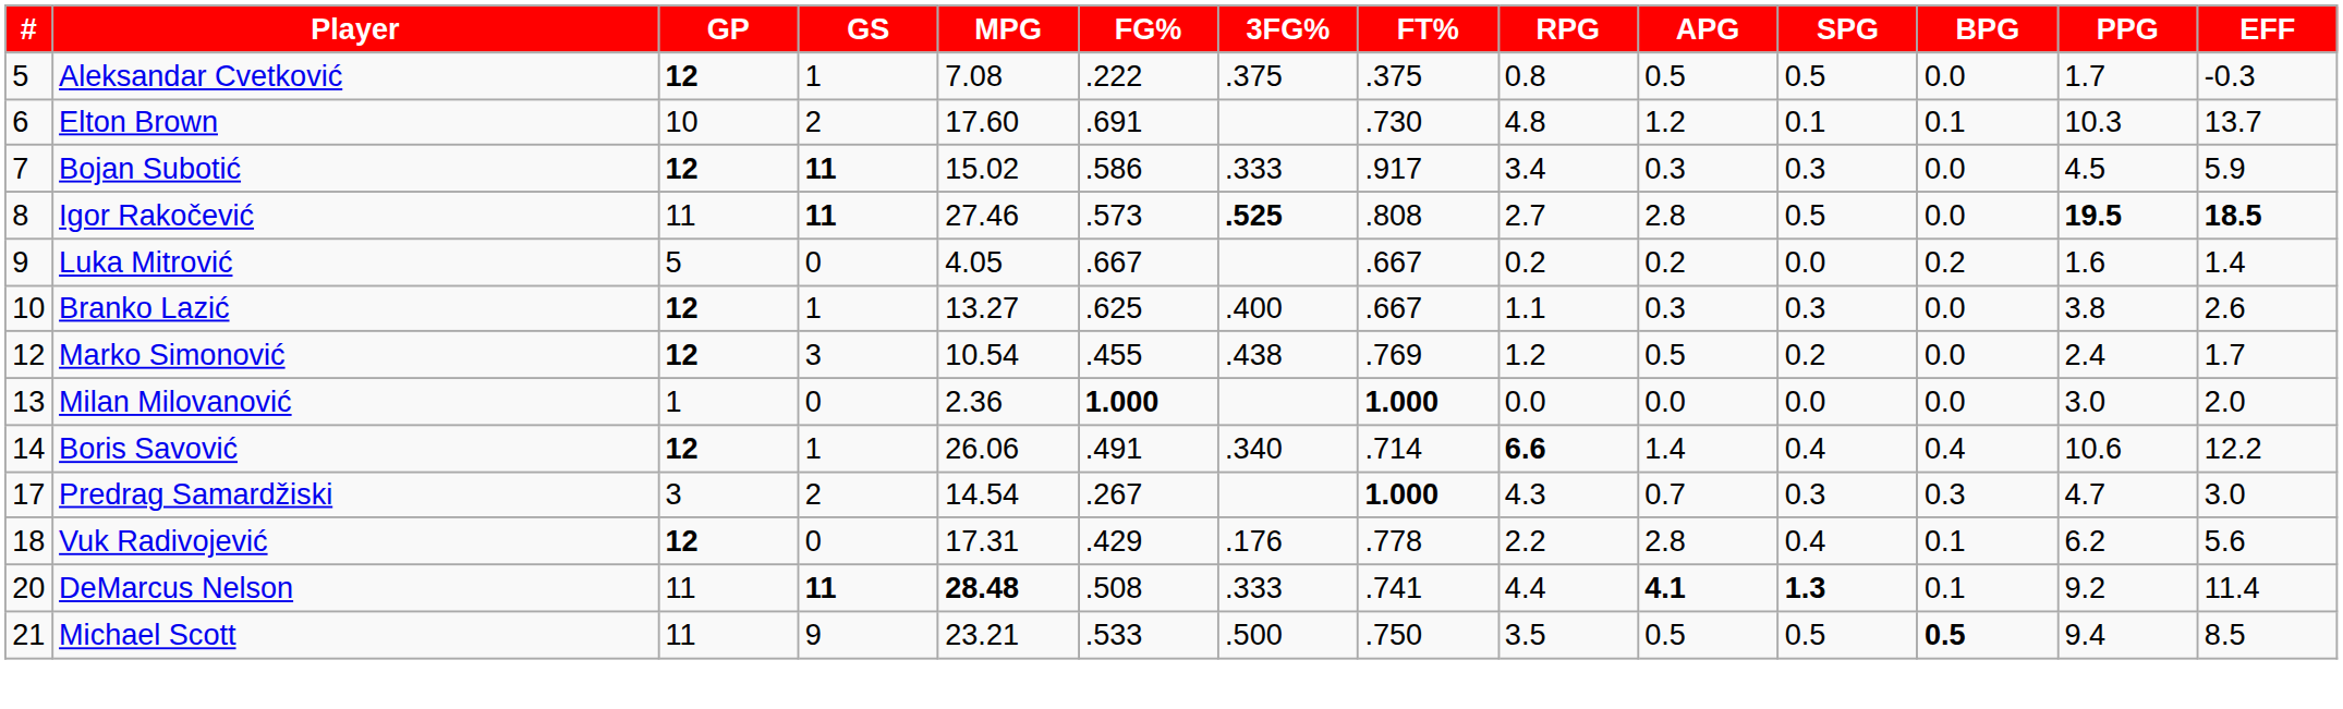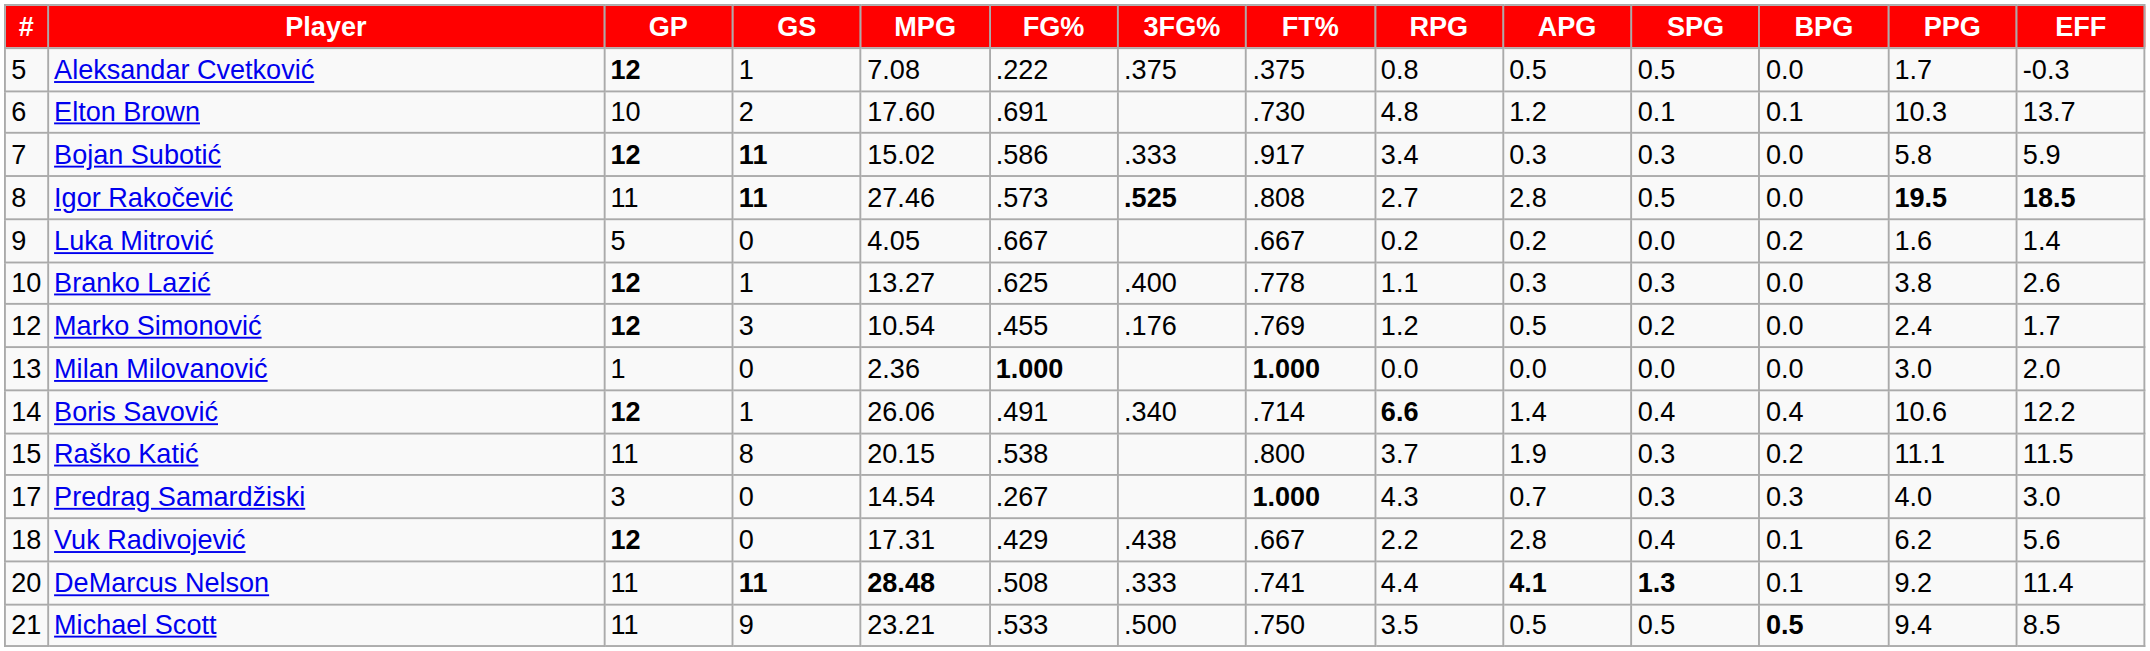 <table class="wikitable sortable" style="font-size: 90%">
 <tr>
 <th style="background:red; color:white;" width="2%">#</th>
 <th style="background:red; color:white;">Player</th>
 <th style="background:red; color:white;" width="6%">GP</th>
 <th style="background:red; color:white;" width="6%">GS</th>
 <th style="background:red; color:white;" width="6%">MPG</th>
 <th style="background:red; color:white;" width="6%">FG%</th>
 <th style="background:red; color:white;" width="6%">3FG%</th>
 <th style="background:red; color:white;" width="6%">FT%</th>
 <th style="background:red; color:white;" width="6%">RPG</th>
 <th style="background:red; color:white;" width="6%">APG</th>
 <th style="background:red; color:white;" width="6%">SPG</th>
 <th style="background:red; color:white;" width="6%">BPG</th>
 <th style="background:red; color:white;" width="6%">PPG</th>
 <th style="background:red; color:white;" width="6%">EFF</th>
 </tr>
 <tr>
 <td>5</td>
 <td> <a href='#'>Aleksandar Cvetković</a></td>
 <td><strong>12</strong></td>
 <td>1</td>
 <td>7.08</td>
 <td>.222</td>
 <td>.375</td>
 <td>.375</td>
 <td>0.8</td>
 <td>0.5</td>
 <td>0.5</td>
 <td>0.0</td>
 <td>1.7</td>
 <td>-0.3</td>
 </tr>
 <tr>
 <td>6</td>
 <td> <a href='#'>Elton Brown</a></td>
 <td>10</td>
 <td>2</td>
 <td>17.60</td>
 <td>.691</td>
 <td></td>
 <td>.730</td>
 <td>4.8</td>
 <td>1.2</td>
 <td>0.1</td>
 <td>0.1</td>
 <td>10.3</td>
 <td>13.7</td>
 </tr>
 <tr>
 <td>7</td>
 <td> <a href='#'>Bojan Subotić</a></td>
 <td><strong>12</strong></td>
 <td><strong>11</strong></td>
 <td>15.02</td>
 <td>.586</td>
 <td>.333</td>
 <td>.917</td>
 <td>3.4</td>
 <td>0.3</td>
 <td>0.3</td>
 <td>0.0</td>
-<td>4.5</td>
+<td>5.8</td>
 <td>5.9</td>
 </tr>
 <tr>
 <td>8</td>
 <td> <a href='#'>Igor Rakočević</a></td>
 <td>11</td>
 <td><strong>11</strong></td>
 <td>27.46</td>
 <td>.573</td>
 <td><strong>.525</strong></td>
 <td>.808</td>
 <td>2.7</td>
 <td>2.8</td>
 <td>0.5</td>
 <td>0.0</td>
 <td><strong>19.5</strong></td>
 <td><strong>18.5</strong></td>
 </tr>
 <tr>
 <td>9</td>
 <td> <a href='#'>Luka Mitrović</a></td>
 <td>5</td>
 <td>0</td>
 <td>4.05</td>
 <td>.667</td>
 <td></td>
 <td>.667</td>
 <td>0.2</td>
 <td>0.2</td>
 <td>0.0</td>
 <td>0.2</td>
 <td>1.6</td>
 <td>1.4</td>
 </tr>
 <tr>
 <td>10</td>
 <td> <a href='#'>Branko Lazić</a></td>
 <td><strong>12</strong></td>
 <td>1</td>
 <td>13.27</td>
 <td>.625</td>
 <td>.400</td>
-<td>.667</td>
+<td>.778</td>
 <td>1.1</td>
 <td>0.3</td>
 <td>0.3</td>
 <td>0.0</td>
 <td>3.8</td>
 <td>2.6</td>
 </tr>
 <tr>
 <td>12</td>
 <td> <a href='#'>Marko Simonović</a></td>
 <td><strong>12</strong></td>
 <td>3</td>
 <td>10.54</td>
 <td>.455</td>
-<td>.438</td>
+<td>.176</td>
 <td>.769</td>
 <td>1.2</td>
 <td>0.5</td>
 <td>0.2</td>
 <td>0.0</td>
 <td>2.4</td>
 <td>1.7</td>
 </tr>
 <tr>
 <td>13</td>
 <td> <a href='#'>Milan Milovanović</a></td>
 <td>1</td>
 <td>0</td>
 <td>2.36</td>
 <td><strong>1.000</strong></td>
 <td></td>
 <td><strong>1.000</strong></td>
 <td>0.0</td>
 <td>0.0</td>
 <td>0.0</td>
 <td>0.0</td>
 <td>3.0</td>
 <td>2.0</td>
 </tr>
 <tr>
 <td>14</td>
 <td> <a href='#'>Boris Savović</a></td>
 <td><strong>12</strong></td>
 <td>1</td>
 <td>26.06</td>
 <td>.491</td>
 <td>.340</td>
 <td>.714</td>
 <td><strong>6.6</strong></td>
 <td>1.4</td>
 <td>0.4</td>
 <td>0.4</td>
 <td>10.6</td>
 <td>12.2</td>
 </tr>
 <tr>
+<td>15</td>
+<td> <a href='#'>Raško Katić</a></td>
+<td>11</td>
+<td>8</td>
+<td>20.15</td>
+<td>.538</td>
+<td></td>
+<td>.800</td>
+<td>3.7</td>
+<td>1.9</td>
+<td>0.3</td>
+<td>0.2</td>
+<td>11.1</td>
+<td>11.5</td>
+</tr>
+<tr>
 <td>17</td>
 <td> <a href='#'>Predrag Samardžiski</a></td>
 <td>3</td>
-<td>2</td>
+<td>0</td>
 <td>14.54</td>
 <td>.267</td>
 <td></td>
 <td><strong>1.000</strong></td>
 <td>4.3</td>
 <td>0.7</td>
 <td>0.3</td>
 <td>0.3</td>
-<td>4.7</td>
+<td>4.0</td>
 <td>3.0</td>
 </tr>
 <tr>
 <td>18</td>
 <td> <a href='#'>Vuk Radivojević</a></td>
 <td><strong>12</strong></td>
 <td>0</td>
 <td>17.31</td>
 <td>.429</td>
-<td>.176</td>
-<td>.778</td>
+<td>.438</td>
+<td>.667</td>
 <td>2.2</td>
 <td>2.8</td>
 <td>0.4</td>
 <td>0.1</td>
 <td>6.2</td>
 <td>5.6</td>
 </tr>
 <tr>
 <td>20</td>
 <td> <a href='#'>DeMarcus Nelson</a></td>
 <td>11</td>
 <td><strong>11</strong></td>
 <td><strong>28.48</strong></td>
 <td>.508</td>
 <td>.333</td>
 <td>.741</td>
 <td>4.4</td>
 <td><strong>4.1</strong></td>
 <td><strong>1.3</strong></td>
 <td>0.1</td>
 <td>9.2</td>
 <td>11.4</td>
 </tr>
 <tr>
 <td>21</td>
 <td> <a href='#'>Michael Scott</a></td>
 <td>11</td>
 <td>9</td>
 <td>23.21</td>
 <td>.533</td>
 <td>.500</td>
 <td>.750</td>
 <td>3.5</td>
 <td>0.5</td>
 <td>0.5</td>
 <td><strong>0.5</strong></td>
 <td>9.4</td>
 <td>8.5</td>
 </tr>
 </table>
